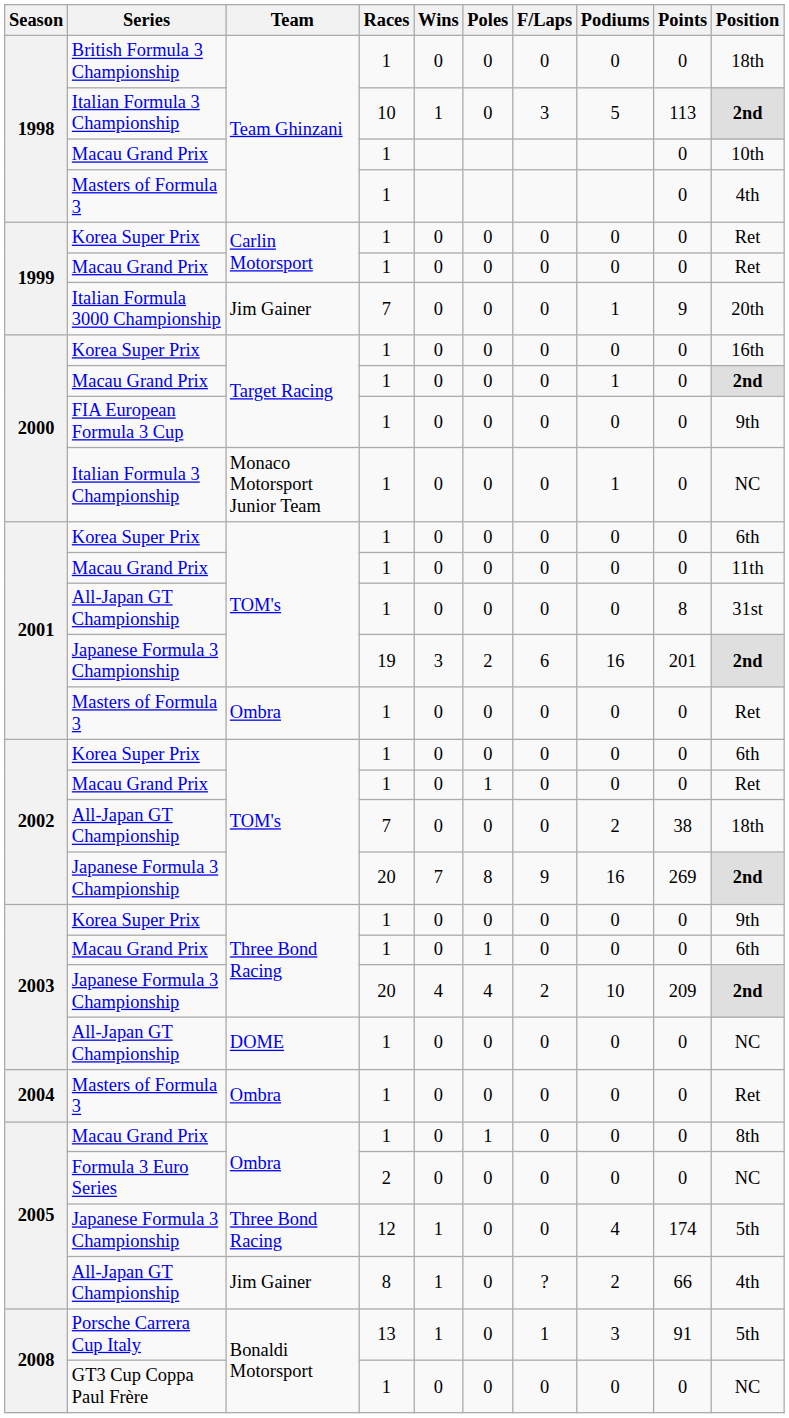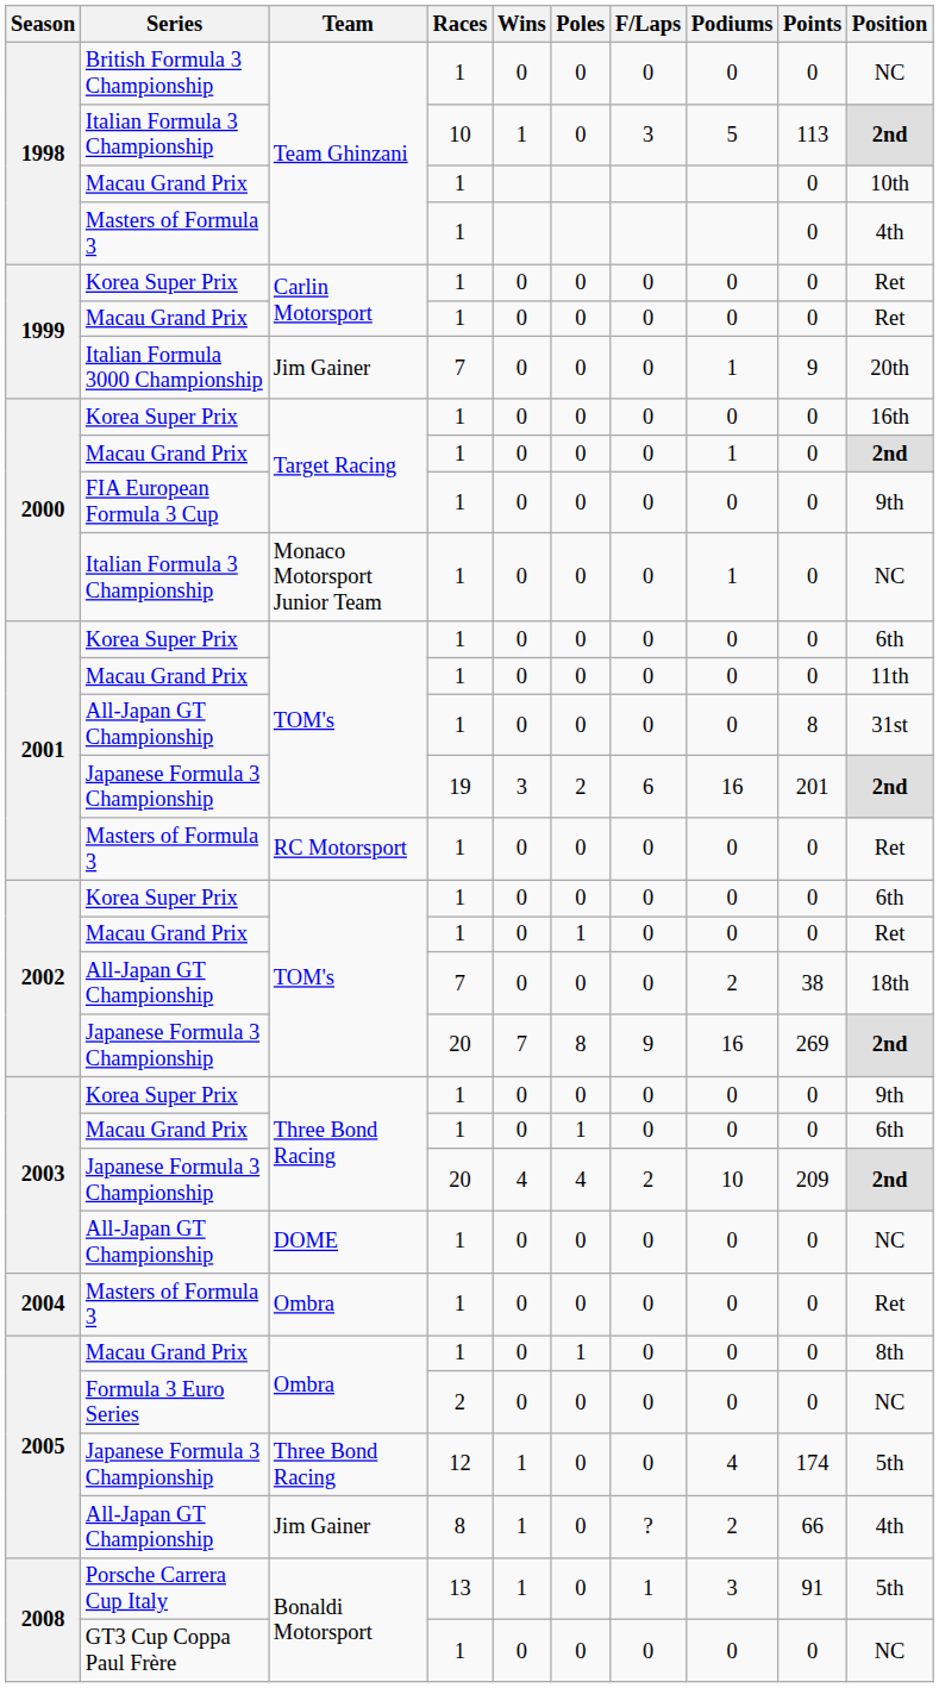 <table class="wikitable" style="font-size: 90%; text-align:center">
 <tr>
 <th>Season</th>
 <th>Series</th>
 <th>Team</th>
 <th>Races</th>
 <th>Wins</th>
 <th>Poles</th>
 <th>F/Laps</th>
 <th>Podiums</th>
 <th>Points</th>
 <th>Position</th>
 </tr>
 <tr>
 <th rowspan=4>1998</th>
 <td align=left><a href='#'>British Formula 3 Championship</a></td>
 <td rowspan=4 align=left><a href='#'>Team Ghinzani</a></td>
 <td>1</td>
 <td>0</td>
 <td>0</td>
 <td>0</td>
 <td>0</td>
 <td>0</td>
-<td>18th</td>
+<td>NC</td>
 </tr>
 <tr>
 <td align=left><a href='#'>Italian Formula 3 Championship</a></td>
 <td>10</td>
 <td>1</td>
 <td>0</td>
 <td>3</td>
 <td>5</td>
 <td>113</td>
 <td style="background:#DFDFDF;"><strong>2nd</strong></td>
 </tr>
 <tr>
 <td align=left><a href='#'>Macau Grand Prix</a></td>
 <td>1</td>
 <td></td>
 <td></td>
 <td></td>
 <td></td>
 <td>0</td>
 <td>10th</td>
 </tr>
 <tr>
 <td align=left><a href='#'>Masters of Formula 3</a></td>
 <td>1</td>
 <td></td>
 <td></td>
 <td></td>
 <td></td>
 <td>0</td>
 <td>4th</td>
 </tr>
 <tr>
 <th rowspan=3>1999</th>
 <td align=left><a href='#'>Korea Super Prix</a></td>
 <td rowspan=2 align=left><a href='#'>Carlin Motorsport</a></td>
 <td>1</td>
 <td>0</td>
 <td>0</td>
 <td>0</td>
 <td>0</td>
 <td>0</td>
 <td>Ret</td>
 </tr>
 <tr>
 <td align=left><a href='#'>Macau Grand Prix</a></td>
 <td>1</td>
 <td>0</td>
 <td>0</td>
 <td>0</td>
 <td>0</td>
 <td>0</td>
 <td>Ret</td>
 </tr>
 <tr>
 <td align=left><a href='#'>Italian Formula 3000 Championship</a></td>
 <td align=left>Jim Gainer</td>
 <td>7</td>
 <td>0</td>
 <td>0</td>
 <td>0</td>
 <td>1</td>
 <td>9</td>
 <td>20th</td>
 </tr>
 <tr>
 <th rowspan=4>2000</th>
 <td align=left><a href='#'>Korea Super Prix</a></td>
 <td rowspan=3 align=left><a href='#'>Target Racing</a></td>
 <td>1</td>
 <td>0</td>
 <td>0</td>
 <td>0</td>
 <td>0</td>
 <td>0</td>
 <td>16th</td>
 </tr>
 <tr>
 <td align=left><a href='#'>Macau Grand Prix</a></td>
 <td>1</td>
 <td>0</td>
 <td>0</td>
 <td>0</td>
 <td>1</td>
 <td>0</td>
 <td style="background:#DFDFDF;"><strong>2nd</strong></td>
 </tr>
 <tr>
 <td align=left><a href='#'>FIA European Formula 3 Cup</a></td>
 <td>1</td>
 <td>0</td>
 <td>0</td>
 <td>0</td>
 <td>0</td>
 <td>0</td>
 <td>9th</td>
 </tr>
 <tr>
 <td align=left><a href='#'>Italian Formula 3 Championship</a></td>
 <td align=left>Monaco Motorsport Junior Team</td>
 <td>1</td>
 <td>0</td>
 <td>0</td>
 <td>0</td>
 <td>1</td>
 <td>0</td>
 <td>NC</td>
 </tr>
 <tr>
 <th rowspan=5>2001</th>
 <td align=left><a href='#'>Korea Super Prix</a></td>
 <td rowspan=4 align=left><a href='#'>TOM's</a></td>
 <td>1</td>
 <td>0</td>
 <td>0</td>
 <td>0</td>
 <td>0</td>
 <td>0</td>
 <td>6th</td>
 </tr>
 <tr>
 <td align=left><a href='#'>Macau Grand Prix</a></td>
 <td>1</td>
 <td>0</td>
 <td>0</td>
 <td>0</td>
 <td>0</td>
 <td>0</td>
 <td>11th</td>
 </tr>
 <tr>
 <td align=left><a href='#'>All-Japan GT Championship</a></td>
 <td>1</td>
 <td>0</td>
 <td>0</td>
 <td>0</td>
 <td>0</td>
 <td>8</td>
 <td>31st</td>
 </tr>
 <tr>
 <td align=left><a href='#'>Japanese Formula 3 Championship</a></td>
 <td>19</td>
 <td>3</td>
 <td>2</td>
 <td>6</td>
 <td>16</td>
 <td>201</td>
 <td style="background:#DFDFDF;"><strong>2nd</strong></td>
 </tr>
 <tr>
 <td align=left><a href='#'>Masters of Formula 3</a></td>
-<td align=left><a href='#'>Ombra</a></td>
+<td align=left><a href='#'>RC Motorsport</a></td>
 <td>1</td>
 <td>0</td>
 <td>0</td>
 <td>0</td>
 <td>0</td>
 <td>0</td>
 <td>Ret</td>
 </tr>
 <tr>
 <th rowspan=4>2002</th>
 <td align=left><a href='#'>Korea Super Prix</a></td>
 <td rowspan=4 align=left><a href='#'>TOM's</a></td>
 <td>1</td>
 <td>0</td>
 <td>0</td>
 <td>0</td>
 <td>0</td>
 <td>0</td>
 <td>6th</td>
 </tr>
 <tr>
 <td align=left><a href='#'>Macau Grand Prix</a></td>
 <td>1</td>
 <td>0</td>
 <td>1</td>
 <td>0</td>
 <td>0</td>
 <td>0</td>
 <td>Ret</td>
 </tr>
 <tr>
 <td align=left><a href='#'>All-Japan GT Championship</a></td>
 <td>7</td>
 <td>0</td>
 <td>0</td>
 <td>0</td>
 <td>2</td>
 <td>38</td>
 <td>18th</td>
 </tr>
 <tr>
 <td align=left><a href='#'>Japanese Formula 3 Championship</a></td>
 <td>20</td>
 <td>7</td>
 <td>8</td>
 <td>9</td>
 <td>16</td>
 <td>269</td>
 <td style="background:#DFDFDF;"><strong>2nd</strong></td>
 </tr>
 <tr>
 <th rowspan=4>2003</th>
 <td align=left><a href='#'>Korea Super Prix</a></td>
 <td rowspan=3 align=left><a href='#'>Three Bond Racing</a></td>
 <td>1</td>
 <td>0</td>
 <td>0</td>
 <td>0</td>
 <td>0</td>
 <td>0</td>
 <td>9th</td>
 </tr>
 <tr>
 <td align=left><a href='#'>Macau Grand Prix</a></td>
 <td>1</td>
 <td>0</td>
 <td>1</td>
 <td>0</td>
 <td>0</td>
 <td>0</td>
 <td>6th</td>
 </tr>
 <tr>
 <td align=left><a href='#'>Japanese Formula 3 Championship</a></td>
 <td>20</td>
 <td>4</td>
 <td>4</td>
 <td>2</td>
 <td>10</td>
 <td>209</td>
 <td style="background:#DFDFDF;"><strong>2nd</strong></td>
 </tr>
 <tr>
 <td align=left><a href='#'>All-Japan GT Championship</a></td>
 <td align=left><a href='#'>DOME</a></td>
 <td>1</td>
 <td>0</td>
 <td>0</td>
 <td>0</td>
 <td>0</td>
 <td>0</td>
 <td>NC</td>
 </tr>
 <tr>
 <th rowspan=1>2004</th>
 <td align=left><a href='#'>Masters of Formula 3</a></td>
 <td align=left><a href='#'>Ombra</a></td>
 <td>1</td>
 <td>0</td>
 <td>0</td>
 <td>0</td>
 <td>0</td>
 <td>0</td>
 <td>Ret</td>
 </tr>
 <tr>
 <th rowspan=4>2005</th>
 <td align=left><a href='#'>Macau Grand Prix</a></td>
 <td rowspan=2 align=left><a href='#'>Ombra</a></td>
 <td>1</td>
 <td>0</td>
 <td>1</td>
 <td>0</td>
 <td>0</td>
 <td>0</td>
 <td>8th</td>
 </tr>
 <tr>
 <td align=left><a href='#'>Formula 3 Euro Series</a></td>
 <td>2</td>
 <td>0</td>
 <td>0</td>
 <td>0</td>
 <td>0</td>
 <td>0</td>
 <td>NC</td>
 </tr>
 <tr>
 <td align=left><a href='#'>Japanese Formula 3 Championship</a></td>
 <td align=left><a href='#'>Three Bond Racing</a></td>
 <td>12</td>
 <td>1</td>
 <td>0</td>
 <td>0</td>
 <td>4</td>
 <td>174</td>
 <td>5th</td>
 </tr>
 <tr>
 <td align=left><a href='#'>All-Japan GT Championship</a></td>
 <td align=left>Jim Gainer</td>
 <td>8</td>
 <td>1</td>
 <td>0</td>
 <td>?</td>
 <td>2</td>
 <td>66</td>
 <td>4th</td>
 </tr>
 <tr>
 <th rowspan="2">2008</th>
 <td align=left><a href='#'>Porsche Carrera Cup Italy</a></td>
 <td rowspan=2 align=left>Bonaldi Motorsport</td>
 <td>13</td>
 <td>1</td>
 <td>0</td>
 <td>1</td>
 <td>3</td>
 <td>91</td>
 <td>5th</td>
 </tr>
 <tr>
 <td align=left>GT3 Cup Coppa Paul Frère</td>
 <td>1</td>
 <td>0</td>
 <td>0</td>
 <td>0</td>
 <td>0</td>
 <td>0</td>
 <td>NC</td>
 </tr>
 </table>
